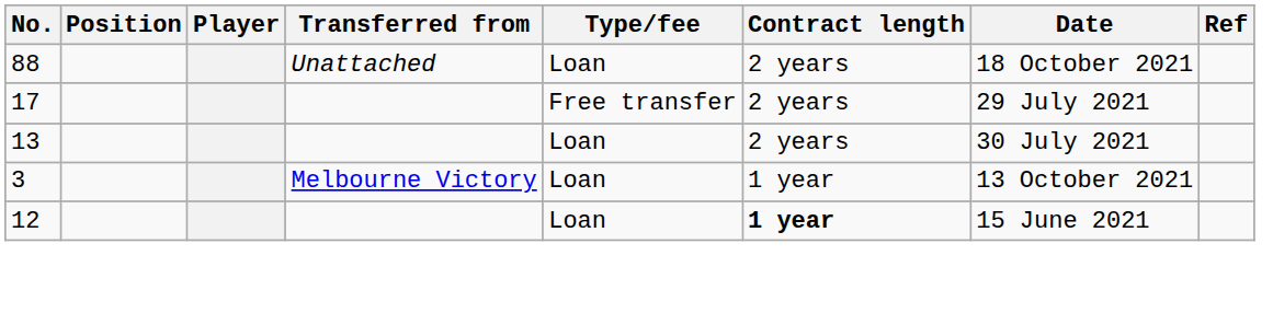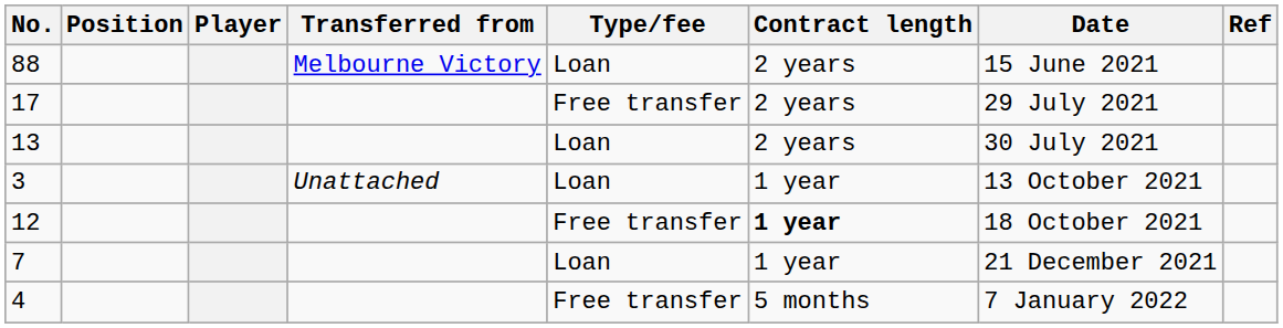 <table class="wikitable plainrowheaders sortable" style="text-align:center; text-align:left">
 <tr>
 <th scope="col">No.</th>
 <th scope="col">Position</th>
 <th scope="col">Player</th>
 <th scope="col">Transferred from</th>
 <th scope="col">Type/fee</th>
 <th scope="col">Contract length</th>
 <th scope="col">Date</th>
 <th scope="col" class="unsortable">Ref</th>
 </tr>
 <tr>
 <td>88</td>
 <td></td>
 <th scope="row"></th>
-<td><em>Unattached</em></td>
+<td><a href='#'>Melbourne Victory</a></td>
 <td>Loan</td>
 <td>2 years</td>
-<td>18 October 2021</td>
+<td>15 June 2021</td>
 <td></td>
 </tr>
 <tr>
 <td>17</td>
 <td></td>
 <th scope="row"></th>
 <td></td>
 <td>Free transfer</td>
 <td>2 years</td>
 <td>29 July 2021</td>
 <td></td>
 </tr>
 <tr>
 <td>13</td>
 <td></td>
 <th scope="row"></th>
 <td></td>
 <td>Loan</td>
 <td>2 years</td>
 <td>30 July 2021</td>
 <td></td>
 </tr>
 <tr>
 <td>3</td>
 <td></td>
 <th scope="row"></th>
-<td><a href='#'>Melbourne Victory</a></td>
+<td><em>Unattached</em></td>
 <td>Loan</td>
 <td>1 year</td>
 <td>13 October 2021</td>
 <td></td>
 </tr>
 <tr>
 <td>12</td>
 <td></td>
 <th scope="row"></th>
 <td></td>
+<td>Free transfer</td>
+<td><strong>1 year</strong></td>
+<td>18 October 2021</td>
+<td></td>
+</tr>
+<tr>
+<td>7</td>
+<td></td>
+<th scope="row"></th>
+<td></td>
 <td>Loan</td>
-<td><strong>1 year</strong></td>
-<td>15 June 2021</td>
+<td>1 year</td>
+<td>21 December 2021</td>
+<td></td>
+</tr>
+<tr>
+<td>4</td>
+<td></td>
+<th scope="row"></th>
+<td></td>
+<td>Free transfer</td>
+<td>5 months</td>
+<td>7 January 2022</td>
 <td></td>
 </tr>
 </table>
